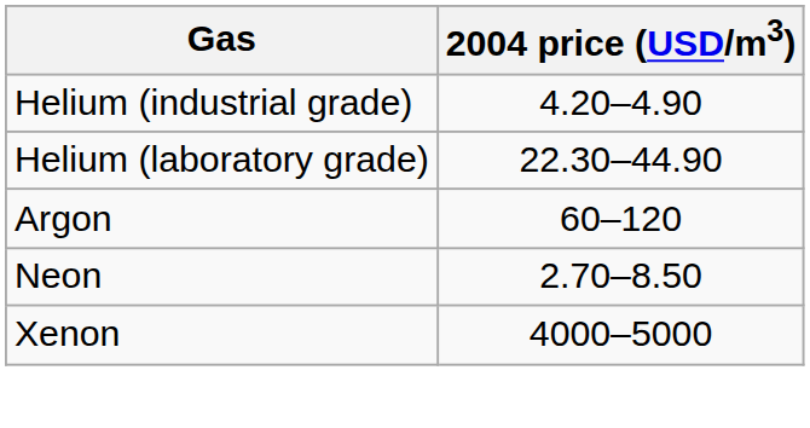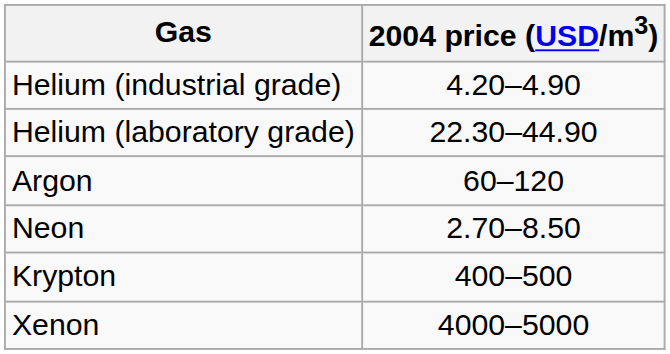 <table class="wikitable" style="text-align: center;">
 <tr>
 <th>Gas</th>
 <th>2004 price (<a href='#'>USD</a>/m<sup>3</sup>)</th>
 </tr>
 <tr>
 <td align=left>Helium (industrial grade)</td>
 <td>4.20–4.90</td>
 </tr>
 <tr>
 <td align=left>Helium (laboratory grade)</td>
 <td>22.30–44.90</td>
 </tr>
 <tr>
 <td align=left>Argon</td>
 <td>60–120</td>
 </tr>
 <tr>
 <td align=left>Neon</td>
 <td>2.70–8.50</td>
 </tr>
 <tr>
+<td align=left>Krypton</td>
+<td>400–500</td>
+</tr>
+<tr>
 <td align=left>Xenon</td>
 <td>4000–5000</td>
 </tr>
 </table>
